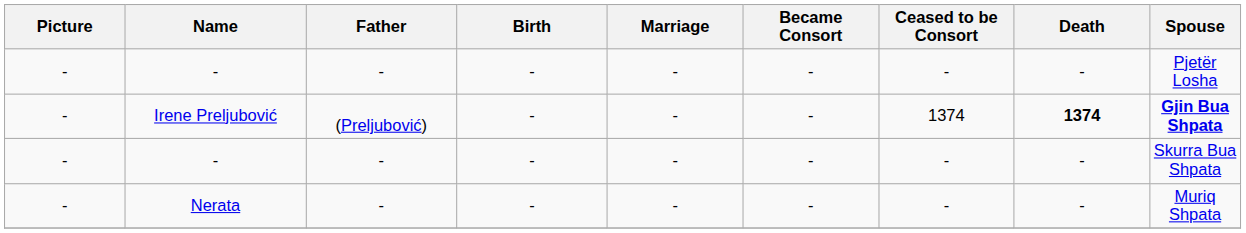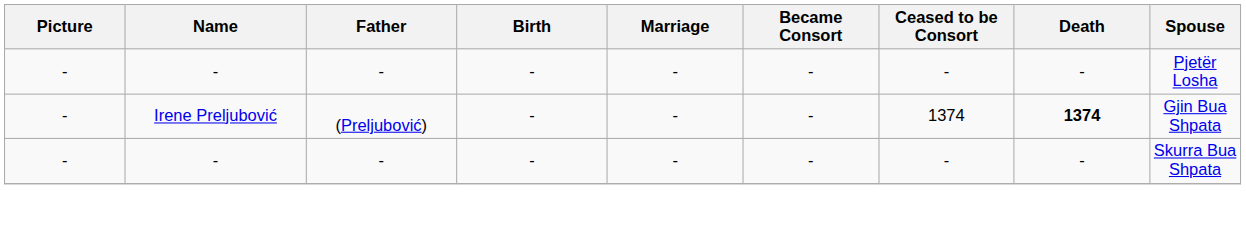 <table width=95% class="wikitable">
 <tr>
 <th width = "8%">Picture</th>
 <th width = "12%">Name</th>
 <th width = "10%">Father</th>
 <th width = "10%">Birth</th>
 <th width = "9%">Marriage</th>
 <th width = "9%">Became Consort</th>
 <th width = "9%">Ceased to be Consort</th>
 <th width = "9%">Death</th>
 <th width = "6%">Spouse</th>
 </tr>
 <tr>
 <td align="center">-</td>
 <td align="center">-</td>
 <td align=center>-</td>
 <td align="center">-</td>
 <td align="center">-</td>
 <td align="center">-</td>
 <td align="center">-</td>
 <td align="center">-</td>
 <td align="center"><a href='#'>Pjetër Losha</a></td>
 </tr>
 <tr>
 <td align="center">-</td>
 <td align="center"><a href='#'>Irene Preljubović</a></td>
 <td align=center><br>(<a href='#'>Preljubović</a>)</td>
 <td align="center">-</td>
 <td align="center">-</td>
 <td align="center">-</td>
 <td align="center">1374</td>
 <td align="center"><strong>1374</strong></td>
-<td align="center"><strong><a href='#'>Gjin Bua Shpata</a></strong></td>
+<td align="center"><a href='#'>Gjin Bua Shpata</a></td>
 </tr>
 <tr>
 <td align="center">-</td>
 <td align="center">-</td>
 <td align=center>-</td>
 <td align="center">-</td>
 <td align="center">-</td>
 <td align="center">-</td>
 <td align="center">-</td>
 <td align="center">-</td>
 <td align="center"><a href='#'>Skurra Bua Shpata</a></td>
 </tr>
 <tr>
-<td align="center">-</td>
-<td align="center"><a href='#'>Nerata</a></td>
-<td align=center>-</td>
-<td align="center">-</td>
-<td align="center">-</td>
-<td align="center">-</td>
-<td align="center">-</td>
-<td align="center">-</td>
-<td align="center"><a href='#'>Muriq Shpata</a></td>
-</tr>
-<tr>
 </tr>
 </table>
